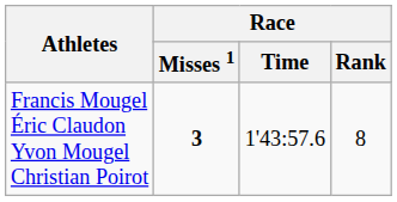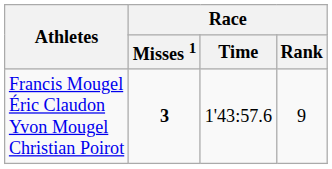 <table class="wikitable" border="1" style="font-size:90%">
 <tr>
 <th rowspan=2>Athletes</th>
 <th colspan=3>Race</th>
 </tr>
 <tr>
 <th>Misses <sup>1</sup></th>
 <th>Time</th>
 <th>Rank</th>
 </tr>
 <tr>
 <td><a href='#'>Francis Mougel</a><br><a href='#'>Éric Claudon</a><br><a href='#'>Yvon Mougel</a><br><a href='#'>Christian Poirot</a></td>
 <td align=center><strong>3</strong></td>
 <td align=center>1'43:57.6</td>
-<td align=center>8</td>
+<td align=center>9</td>
 </tr>
 </table>
